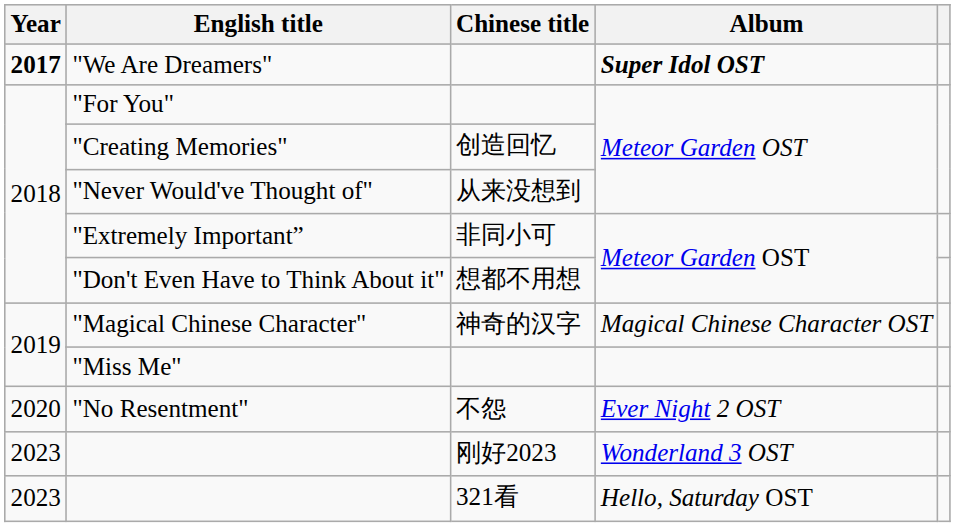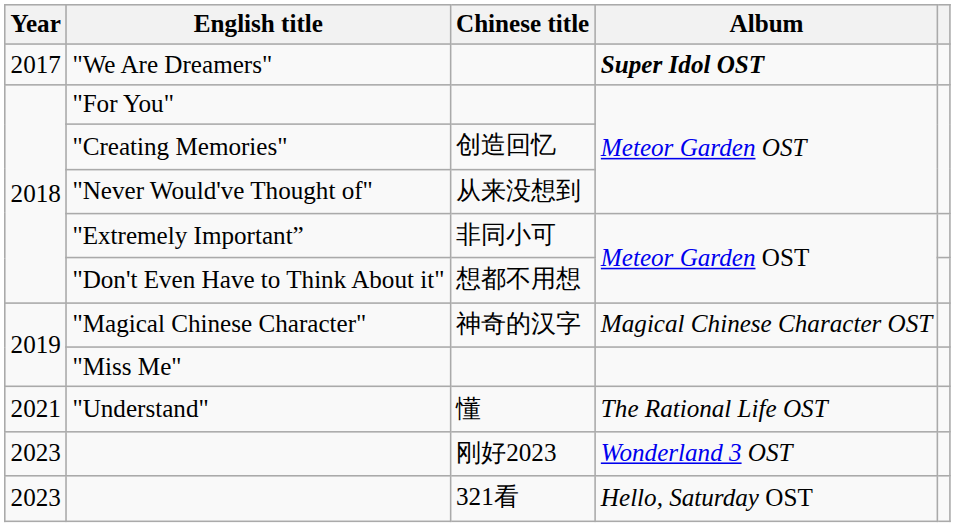 <table class="wikitable">
 <tr>
 <th>Year</th>
 <th>English title</th>
 <th>Chinese title</th>
 <th>Album</th>
 <th></th>
 </tr>
 <tr>
-<td><strong>2017</strong></td>
+<td>2017</td>
 <td>"We Are Dreamers"</td>
 <td></td>
 <td><strong><em>Super Idol OST</em></strong></td>
 <td></td>
 </tr>
 <tr>
 <td rowspan="5">2018</td>
 <td>"For You"</td>
 <td></td>
 <td rowspan="3"><em><a href='#'>Meteor Garden</a> OST</em><br></td>
 <td rowspan="3"></td>
 </tr>
 <tr>
 <td>"Creating Memories"</td>
 <td>创造回忆</td>
 </tr>
 <tr>
 <td>"Never Would've Thought of"</td>
 <td>从来没想到</td>
 </tr>
 <tr>
 <td>"Extremely Important”</td>
 <td>非同小可</td>
 <td rowspan="2"><em><a href='#'>Meteor Garden</a></em> OST</td>
 <td></td>
 </tr>
 <tr>
 <td>"Don't Even Have to Think About it"</td>
 <td>想都不用想</td>
 <td></td>
 </tr>
 <tr>
 <td rowspan="2">2019</td>
 <td>"Magical Chinese Character"</td>
 <td>神奇的汉字</td>
 <td><em>Magical Chinese Character OST</em></td>
 <td></td>
 </tr>
 <tr>
 <td>"Miss Me"</td>
 <td></td>
 <td></td>
 <td></td>
 </tr>
 <tr>
-<td>2020</td>
-<td>"No Resentment"</td>
-<td>不怨</td>
-<td><em><a href='#'>Ever Night</a> 2 OST</em><br></td>
+<td>2021</td>
+<td>"Understand"</td>
+<td>懂</td>
+<td><em>The Rational Life OST</em><br></td>
 <td></td>
 </tr>
 <tr>
 <td>2023</td>
 <td></td>
 <td>刚好2023</td>
 <td><em><a href='#'>Wonderland 3</a> OST</em></td>
 <td></td>
 </tr>
 <tr>
 <td>2023</td>
 <td></td>
 <td>321看</td>
 <td><em>Hello, Saturday</em> OST</td>
 <td></td>
 </tr>
 </table>
